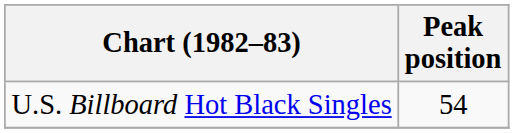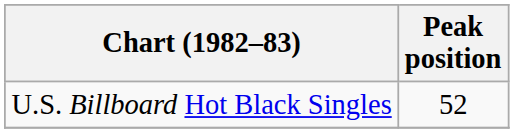 <table class="wikitable sortable">
 <tr>
 <th>Chart (1982–83)</th>
 <th>Peak<br>position</th>
 </tr>
 <tr>
 <td>U.S. <em>Billboard</em> <a href='#'>Hot Black Singles</a></td>
-<td align="center">54</td>
+<td align="center">52</td>
 </tr>
 <tr>
 </tr>
 </table>
